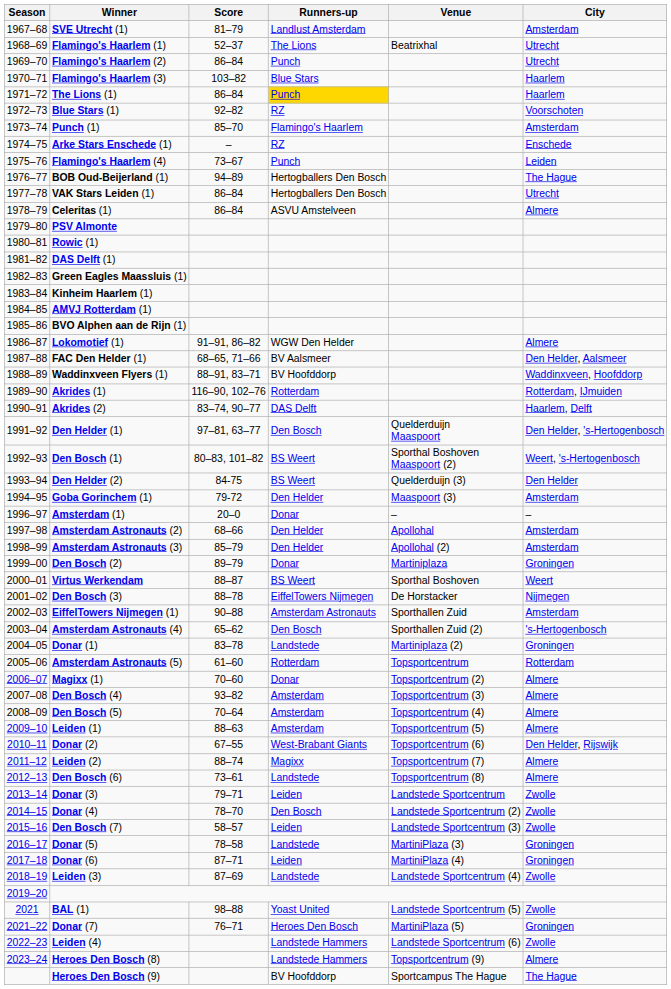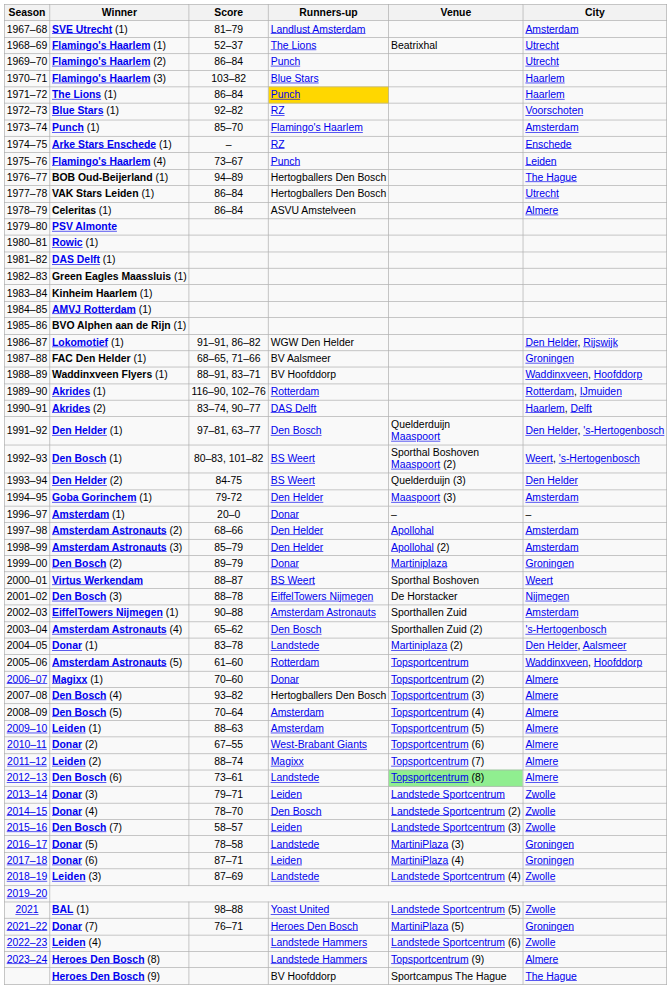 <table class="sortable wikitable">
 <tr>
 <th>Season</th>
 <th>Winner</th>
 <th>Score</th>
 <th>Runners-up</th>
 <th>Venue</th>
 <th>City</th>
 </tr>
 <tr>
 <td align="center">1967–68</td>
 <td><strong><a href='#'>SVE Utrecht</a></strong> (1)</td>
 <td align="center">81–79</td>
 <td><a href='#'>Landlust Amsterdam</a></td>
 <td></td>
 <td><a href='#'>Amsterdam</a></td>
 </tr>
 <tr>
 <td align="center">1968–69</td>
 <td><strong><a href='#'>Flamingo's Haarlem</a></strong> (1)</td>
 <td align="center">52–37</td>
 <td><a href='#'>The Lions</a></td>
 <td>Beatrixhal</td>
 <td><a href='#'>Utrecht</a></td>
 </tr>
 <tr>
 <td align="center">1969–70</td>
 <td><strong><a href='#'>Flamingo's Haarlem</a></strong> (2)</td>
 <td align="center">86–84</td>
 <td><a href='#'>Punch</a></td>
 <td></td>
 <td><a href='#'>Utrecht</a></td>
 </tr>
 <tr>
 <td align="center">1970–71</td>
 <td><strong><a href='#'>Flamingo's Haarlem</a></strong> (3)</td>
 <td align="center">103–82</td>
 <td><a href='#'>Blue Stars</a></td>
 <td></td>
 <td><a href='#'>Haarlem</a></td>
 </tr>
 <tr>
 <td align="center">1971–72</td>
 <td><a href='#'><strong>The Lions</strong></a> (1)</td>
 <td align="center">86–84</td>
 <td style="background: gold;"><a href='#'>Punch</a></td>
 <td></td>
 <td><a href='#'>Haarlem</a></td>
 </tr>
 <tr>
 <td align="center">1972–73</td>
 <td><a href='#'><strong>Blue Stars</strong></a> (1)</td>
 <td align="center">92–82</td>
 <td><a href='#'>RZ</a></td>
 <td></td>
 <td><a href='#'>Voorschoten</a></td>
 </tr>
 <tr>
 <td align="center">1973–74</td>
 <td><a href='#'><strong>Punch</strong></a> (1)</td>
 <td align="center">85–70</td>
 <td><a href='#'>Flamingo's Haarlem</a></td>
 <td></td>
 <td><a href='#'>Amsterdam</a></td>
 </tr>
 <tr>
 <td align="center">1974–75</td>
 <td><strong><a href='#'>Arke Stars Enschede</a></strong> (1)</td>
 <td align="center">–</td>
 <td><a href='#'>RZ</a></td>
 <td></td>
 <td><a href='#'>Enschede</a></td>
 </tr>
 <tr>
 <td align="center">1975–76</td>
 <td><strong><a href='#'>Flamingo's Haarlem</a></strong> (4)</td>
 <td align="center">73–67</td>
 <td><a href='#'>Punch</a></td>
 <td></td>
 <td><a href='#'>Leiden</a></td>
 </tr>
 <tr>
 <td align="center">1976–77</td>
 <td><strong>BOB Oud-Beijerland</strong> (1)</td>
 <td align="center">94–89</td>
 <td>Hertogballers Den Bosch</td>
 <td></td>
 <td><a href='#'>The Hague</a></td>
 </tr>
 <tr>
 <td align="center">1977–78</td>
 <td><strong>VAK Stars Leiden</strong> (1)</td>
 <td align="center">86–84</td>
 <td>Hertogballers Den Bosch</td>
 <td></td>
 <td><a href='#'>Utrecht</a></td>
 </tr>
 <tr>
 <td align="center">1978–79</td>
 <td><strong>Celeritas</strong> (1)</td>
 <td align="center">86–84</td>
 <td>ASVU Amstelveen</td>
 <td></td>
 <td><a href='#'>Almere</a></td>
 </tr>
 <tr>
 <td align="center">1979–80</td>
 <td><a href='#'><strong>PSV Almonte</strong></a></td>
 <td align="center"></td>
 <td></td>
 <td></td>
 <td></td>
 </tr>
 <tr>
 <td align="center">1980–81</td>
 <td><a href='#'><strong>Rowic</strong></a> (1)</td>
 <td align="center"></td>
 <td></td>
 <td></td>
 <td></td>
 </tr>
 <tr>
 <td align="center">1981–82</td>
 <td><strong><a href='#'>DAS Delft</a></strong> (1)</td>
 <td align="center"></td>
 <td></td>
 <td></td>
 <td></td>
 </tr>
 <tr>
 <td align="center">1982–83</td>
 <td><strong>Green Eagles Maassluis</strong> (1)</td>
 <td align="center"></td>
 <td></td>
 <td></td>
 <td></td>
 </tr>
 <tr>
 <td align="center">1983–84</td>
 <td><strong>Kinheim Haarlem</strong> (1)</td>
 <td align="center"></td>
 <td></td>
 <td></td>
 <td></td>
 </tr>
 <tr>
 <td align="center">1984–85</td>
 <td><a href='#'><strong>AMVJ Rotterdam</strong></a> (1)</td>
 <td align="center"></td>
 <td></td>
 <td></td>
 <td></td>
 </tr>
 <tr>
 <td align="center">1985–86</td>
 <td><strong>BVO Alphen aan de Rijn</strong> (1)</td>
 <td align="center"></td>
 <td></td>
 <td></td>
 <td></td>
 </tr>
 <tr>
 <td align="center">1986–87</td>
 <td><a href='#'><strong>Lokomotief</strong></a> (1)</td>
 <td align="center">91–91, 86–82</td>
 <td>WGW Den Helder</td>
 <td></td>
-<td><a href='#'>Almere</a></td>
+<td><a href='#'>Den Helder</a>, <a href='#'>Rijswijk</a></td>
 </tr>
 <tr>
 <td align="center">1987–88</td>
 <td><strong>FAC Den Helder</strong> (1)</td>
 <td align="center">68–65, 71–66</td>
 <td>BV Aalsmeer</td>
 <td></td>
-<td><a href='#'>Den Helder</a>, <a href='#'>Aalsmeer</a></td>
+<td><a href='#'>Groningen</a></td>
 </tr>
 <tr>
 <td align="center">1988–89</td>
 <td><strong>Waddinxveen Flyers</strong> (1)</td>
 <td align="center">88–91, 83–71</td>
 <td>BV Hoofddorp</td>
 <td></td>
 <td><a href='#'>Waddinxveen</a>, <a href='#'>Hoofddorp</a></td>
 </tr>
 <tr>
 <td align="center">1989–90</td>
 <td><a href='#'><strong>Akrides</strong></a> (1)</td>
 <td align="center">116–90, 102–76</td>
 <td><a href='#'>Rotterdam</a></td>
 <td></td>
 <td><a href='#'>Rotterdam</a>, <a href='#'>IJmuiden</a></td>
 </tr>
 <tr>
 <td align="center">1990–91</td>
 <td><a href='#'><strong>Akrides</strong></a> (2)</td>
 <td align="center">83–74, 90–77</td>
 <td><a href='#'>DAS Delft</a></td>
 <td></td>
 <td><a href='#'>Haarlem</a>, <a href='#'>Delft</a></td>
 </tr>
 <tr>
 <td align="center">1991–92</td>
 <td><a href='#'><strong>Den Helder</strong></a> (1)</td>
 <td align="center">97–81, 63–77</td>
 <td><a href='#'>Den Bosch</a></td>
 <td>Quelderduijn<br> <a href='#'>Maaspoort</a></td>
 <td><a href='#'>Den Helder</a>, <a href='#'>'s-Hertogenbosch</a></td>
 </tr>
 <tr>
 <td align="center">1992–93</td>
 <td><a href='#'><strong>Den Bosch</strong></a> (1)</td>
 <td align="center">80–83, 101–82</td>
 <td><a href='#'>BS Weert</a></td>
 <td>Sporthal Boshoven<br> <a href='#'>Maaspoort</a> (2)</td>
 <td><a href='#'>Weert</a>, <a href='#'>'s-Hertogenbosch</a></td>
 </tr>
 <tr>
 <td align="center">1993–94</td>
 <td><a href='#'><strong>Den Helder</strong></a> (2)</td>
 <td align="center">84-75</td>
 <td><a href='#'>BS Weert</a></td>
 <td>Quelderduijn (3)</td>
 <td><a href='#'>Den Helder</a></td>
 </tr>
 <tr>
 <td align="center">1994–95</td>
 <td><a href='#'><strong>Goba Gorinchem</strong></a> (1)</td>
 <td align="center">79-72</td>
 <td><a href='#'>Den Helder</a></td>
 <td><a href='#'>Maaspoort</a> (3)</td>
 <td><a href='#'>Amsterdam</a></td>
 </tr>
 <tr>
 <td align="center">1996–97</td>
 <td><a href='#'><strong>Amsterdam</strong></a> (1)</td>
 <td align="center">20–0</td>
 <td><a href='#'>Donar</a></td>
 <td>–</td>
 <td>–</td>
 </tr>
 <tr>
 <td align="center">1997–98</td>
 <td><a href='#'><strong>Amsterdam Astronauts</strong></a> (2)</td>
 <td align="center">68–66</td>
 <td><a href='#'>Den Helder</a></td>
 <td><a href='#'>Apollohal</a></td>
 <td><a href='#'>Amsterdam</a></td>
 </tr>
 <tr>
 <td align="center">1998–99</td>
 <td><a href='#'><strong>Amsterdam Astronauts</strong></a> (3)</td>
 <td align="center">85–79</td>
 <td><a href='#'>Den Helder</a></td>
 <td><a href='#'>Apollohal</a> (2)</td>
 <td><a href='#'>Amsterdam</a></td>
 </tr>
 <tr>
 <td align="center">1999–00</td>
 <td><a href='#'><strong>Den Bosch</strong></a> (2)</td>
 <td align="center">89–79</td>
 <td><a href='#'>Donar</a></td>
 <td><a href='#'>Martiniplaza</a></td>
 <td><a href='#'>Groningen</a></td>
 </tr>
 <tr>
 <td align="center">2000–01</td>
 <td><a href='#'><strong>Virtus Werkendam</strong></a></td>
 <td align="center">88–87</td>
 <td><a href='#'>BS Weert</a></td>
 <td>Sporthal Boshoven</td>
 <td><a href='#'>Weert</a></td>
 </tr>
 <tr>
 <td align="center">2001–02</td>
 <td><a href='#'><strong>Den Bosch</strong></a> (3)</td>
 <td align="center">88–78</td>
 <td><a href='#'>EiffelTowers Nijmegen</a></td>
 <td>De Horstacker</td>
 <td><a href='#'>Nijmegen</a></td>
 </tr>
 <tr>
 <td align="center">2002–03</td>
 <td><strong><a href='#'>EiffelTowers Nijmegen</a></strong> (1)</td>
 <td align="center">90–88</td>
 <td><a href='#'>Amsterdam Astronauts</a></td>
 <td>Sporthallen Zuid</td>
 <td><a href='#'>Amsterdam</a></td>
 </tr>
 <tr>
 <td align="center">2003–04</td>
 <td><a href='#'><strong>Amsterdam Astronauts</strong></a> (4)</td>
 <td align="center">65–62</td>
 <td><a href='#'>Den Bosch</a></td>
 <td>Sporthallen Zuid (2)</td>
 <td><a href='#'>'s-Hertogenbosch</a></td>
 </tr>
 <tr>
 <td align="center">2004–05</td>
 <td><strong><a href='#'>Donar</a></strong> (1)</td>
 <td align="center">83–78</td>
 <td><a href='#'>Landstede</a></td>
 <td><a href='#'>Martiniplaza</a> (2)</td>
-<td><a href='#'>Groningen</a></td>
+<td><a href='#'>Den Helder</a>, <a href='#'>Aalsmeer</a></td>
 </tr>
 <tr>
 <td align="center">2005–06</td>
 <td><a href='#'><strong>Amsterdam Astronauts</strong></a>  (5)</td>
 <td align="center">61–60</td>
 <td><a href='#'>Rotterdam</a></td>
 <td><a href='#'>Topsportcentrum</a></td>
-<td><a href='#'>Rotterdam</a></td>
+<td><a href='#'>Waddinxveen</a>, <a href='#'>Hoofddorp</a></td>
 </tr>
 <tr>
 <td align="center"><a href='#'>2006–07</a></td>
 <td><a href='#'><strong>Magixx</strong></a> (1)</td>
 <td align="center">70–60</td>
 <td><a href='#'>Donar</a></td>
 <td><a href='#'>Topsportcentrum</a> (2)</td>
 <td><a href='#'>Almere</a></td>
 </tr>
 <tr>
 <td align="center">2007–08</td>
 <td><a href='#'><strong>Den Bosch</strong></a> (4)</td>
 <td align="center">93–82</td>
-<td><a href='#'>Amsterdam</a></td>
+<td>Hertogballers Den Bosch</td>
 <td><a href='#'>Topsportcentrum</a> (3)</td>
 <td><a href='#'>Almere</a></td>
 </tr>
 <tr>
 <td align="center">2008–09</td>
 <td><a href='#'><strong>Den Bosch</strong></a> (5)</td>
 <td align="center">70–64</td>
 <td><a href='#'>Amsterdam</a></td>
 <td><a href='#'>Topsportcentrum</a> (4)</td>
 <td><a href='#'>Almere</a></td>
 </tr>
 <tr>
 <td align="center"><a href='#'>2009–10</a></td>
 <td><a href='#'><strong>Leiden</strong></a> (1)</td>
 <td align="center">88–63</td>
 <td><a href='#'>Amsterdam</a></td>
 <td><a href='#'>Topsportcentrum</a> (5)</td>
 <td><a href='#'>Almere</a></td>
 </tr>
 <tr>
 <td align="center"><a href='#'>2010–11</a></td>
 <td><strong><a href='#'>Donar</a></strong> (2)</td>
 <td align="center">67–55</td>
 <td><a href='#'>West-Brabant Giants</a></td>
 <td><a href='#'>Topsportcentrum</a> (6)</td>
-<td><a href='#'>Den Helder</a>, <a href='#'>Rijswijk</a></td>
+<td><a href='#'>Almere</a></td>
 </tr>
 <tr>
 <td align="center"><a href='#'>2011–12</a></td>
 <td><a href='#'><strong>Leiden</strong></a> (2)</td>
 <td align="center">88–74</td>
 <td><a href='#'>Magixx</a></td>
 <td><a href='#'>Topsportcentrum</a> (7)</td>
 <td><a href='#'>Almere</a></td>
 </tr>
 <tr>
 <td align="center"><a href='#'>2012–13</a></td>
 <td><a href='#'><strong>Den Bosch</strong></a> (6)</td>
 <td align="center">73–61</td>
 <td><a href='#'>Landstede</a></td>
-<td><a href='#'>Topsportcentrum</a> (8)</td>
+<td style="background: lightgreen;"><a href='#'>Topsportcentrum</a> (8)</td>
 <td><a href='#'>Almere</a></td>
 </tr>
 <tr>
 <td align="center"><a href='#'>2013–14</a></td>
 <td><strong><a href='#'>Donar</a></strong> (3)</td>
 <td align="center">79–71</td>
 <td><a href='#'>Leiden</a></td>
 <td><a href='#'>Landstede Sportcentrum</a></td>
 <td><a href='#'>Zwolle</a></td>
 </tr>
 <tr>
 <td align="center"><a href='#'>2014–15</a></td>
 <td><a href='#'><strong>Donar</strong></a> (4)</td>
 <td align="center">78–70</td>
 <td><a href='#'>Den Bosch</a></td>
 <td><a href='#'>Landstede Sportcentrum</a> (2)</td>
 <td><a href='#'>Zwolle</a></td>
 </tr>
 <tr>
 <td align="center"><a href='#'>2015–16</a></td>
 <td><a href='#'><strong>Den Bosch</strong></a> (7)</td>
 <td align="center">58–57</td>
 <td><a href='#'>Leiden</a></td>
 <td><a href='#'>Landstede Sportcentrum</a> (3)</td>
 <td><a href='#'>Zwolle</a></td>
 </tr>
 <tr>
 <td align="center"><a href='#'>2016–17</a></td>
 <td><a href='#'><strong>Donar</strong></a> (5)</td>
 <td align="center">78–58</td>
 <td><a href='#'>Landstede</a></td>
 <td><a href='#'>MartiniPlaza</a> (3)</td>
 <td><a href='#'>Groningen</a></td>
 </tr>
 <tr>
 <td align="center"><a href='#'>2017–18</a></td>
 <td><a href='#'><strong>Donar</strong></a> (6)</td>
 <td align="center">87–71</td>
 <td><a href='#'>Leiden</a></td>
 <td><a href='#'>MartiniPlaza</a> (4)</td>
 <td><a href='#'>Groningen</a></td>
 </tr>
 <tr>
 <td align="center"><a href='#'>2018–19</a></td>
 <td><a href='#'><strong>Leiden</strong></a> (3)</td>
 <td align="center">87–69</td>
 <td><a href='#'>Landstede</a></td>
 <td><a href='#'>Landstede Sportcentrum</a> (4)</td>
 <td><a href='#'>Zwolle</a></td>
 </tr>
 <tr>
 <td align=center><a href='#'>2019–20</a></td>
 <td colspan=5 class=sortbottom></td>
 </tr>
 <tr>
 <td align=center><a href='#'>2021</a></td>
 <td><a href='#'><strong>BAL</strong></a> (1)</td>
 <td align=center>98–88</td>
 <td><a href='#'>Yoast United</a></td>
 <td><a href='#'>Landstede Sportcentrum</a> (5)</td>
 <td><a href='#'>Zwolle</a></td>
 </tr>
 <tr>
 <td align=center><a href='#'>2021–22</a></td>
 <td><a href='#'><strong>Donar</strong></a> (7)</td>
 <td align=center>76–71</td>
 <td><a href='#'>Heroes Den Bosch</a></td>
 <td><a href='#'>MartiniPlaza</a> (5)</td>
 <td><a href='#'>Groningen</a></td>
 </tr>
 <tr>
 <td align="center"><a href='#'>2022–23</a></td>
 <td><a href='#'><strong>Leiden</strong></a> (4)</td>
 <td></td>
 <td><a href='#'>Landstede Hammers</a></td>
 <td><a href='#'>Landstede Sportcentrum</a> (6)</td>
 <td><a href='#'>Zwolle</a></td>
 </tr>
 <tr>
 <td align="center"><a href='#'>2023–24</a></td>
 <td><strong><a href='#'>Heroes Den Bosch</a></strong> (8)</td>
 <td></td>
 <td><a href='#'>Landstede Hammers</a></td>
 <td><a href='#'>Topsportcentrum</a> (9)</td>
 <td><a href='#'>Almere</a></td>
 </tr>
 <tr>
 <td></td>
 <td><strong><a href='#'>Heroes Den Bosch</a></strong> (9)</td>
 <td></td>
 <td>BV Hoofddorp</td>
 <td>Sportcampus The Hague</td>
 <td><a href='#'>The Hague</a></td>
 </tr>
 </table>
